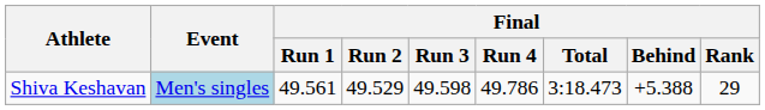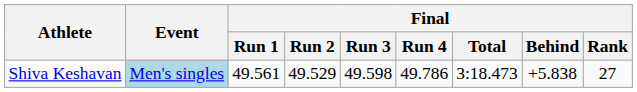 <table class="wikitable" style="text-align:center">
 <tr>
 <th rowspan="2">Athlete</th>
 <th rowspan="2">Event</th>
 <th colspan="7">Final</th>
 </tr>
 <tr>
 <th>Run 1</th>
 <th>Run 2</th>
 <th>Run 3</th>
 <th>Run 4</th>
 <th>Total</th>
 <th>Behind</th>
 <th>Rank</th>
 </tr>
 <tr>
 <td align="left"><a href='#'>Shiva Keshavan</a></td>
 <td align="left" style="background: lightblue;"><a href='#'>Men's singles</a></td>
 <td>49.561</td>
 <td>49.529</td>
 <td>49.598</td>
 <td>49.786</td>
 <td>3:18.473</td>
-<td>+5.388</td>
-<td>29</td>
+<td>+5.838</td>
+<td>27</td>
 </tr>
 </table>
